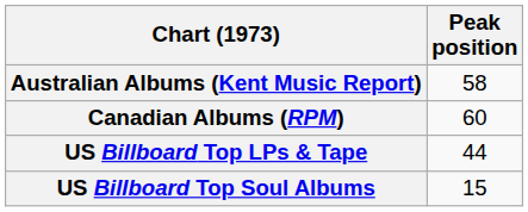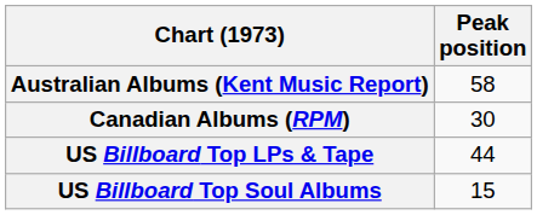 <table class="wikitable sortable plainrowheaders" style="text-align:center;">
 <tr>
 <th scope="col">Chart (1973)</th>
 <th scope="col">Peak<br> position</th>
 </tr>
 <tr>
 <th scope="row">Australian Albums (<a href='#'>Kent Music Report</a>)</th>
 <td>58</td>
 </tr>
 <tr>
 <th scope="row">Canadian Albums (<em><a href='#'>RPM</a></em>)</th>
-<td>60</td>
+<td>30</td>
 </tr>
 <tr>
 <th scope="row">US <a href='#'><em>Billboard</em> Top LPs & Tape</a></th>
 <td>44</td>
 </tr>
 <tr>
 <th scope="row">US <a href='#'><em>Billboard</em> Top Soul Albums</a></th>
 <td>15</td>
 </tr>
 </table>
